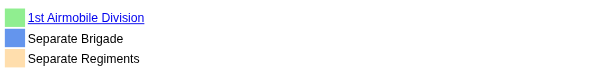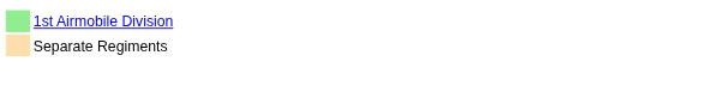 <table width=40%>
 <tr>
 <td style="width: 20px;"></td>
 <td bgcolor=#ffffff></td>
 </tr>
 <tr>
 <td bgcolor=#90EE90></td>
 <td bgcolor=#ffffff><small><a href='#'>1st Airmobile Division</a></small></td>
 </tr>
 <tr>
-<td bgcolor=#6495ED></td>
-<td bgcolor=#ffffff><small>Separate Brigade</small></td>
-</tr>
-<tr>
 <td bgcolor=#FFDEAD></td>
 <td bgcolor=#ffffff><small>Separate Regiments</small></td>
 </tr>
 </table>
